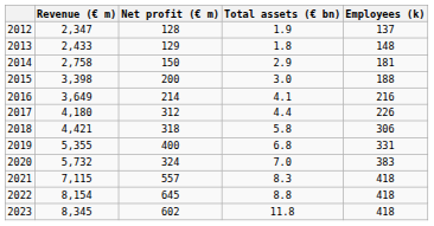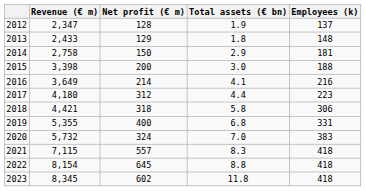 <table class="wikitable" style="text-align:center">
 <tr>
 <th></th>
 <th>Revenue (€ m)</th>
 <th>Net profit (€ m)</th>
 <th>Total assets (€ bn)</th>
 <th>Employees (k)</th>
 </tr>
 <tr>
 <td>2012</td>
 <td>2,347</td>
 <td>128</td>
 <td>1.9</td>
 <td>137</td>
 </tr>
 <tr>
 <td>2013</td>
 <td>2,433</td>
 <td>129</td>
 <td>1.8</td>
 <td>148</td>
 </tr>
 <tr>
 <td>2014</td>
 <td>2,758</td>
 <td>150</td>
 <td>2.9</td>
 <td>181</td>
 </tr>
 <tr>
 <td>2015</td>
 <td>3,398</td>
 <td>200</td>
 <td>3.0</td>
 <td>188</td>
 </tr>
 <tr>
 <td>2016</td>
 <td>3,649</td>
 <td>214</td>
 <td>4.1</td>
 <td>216</td>
 </tr>
 <tr>
 <td>2017</td>
 <td>4,180</td>
 <td>312</td>
 <td>4.4</td>
-<td>226</td>
+<td>223</td>
 </tr>
 <tr>
 <td>2018</td>
 <td>4,421</td>
 <td>318</td>
 <td>5.8</td>
 <td>306</td>
 </tr>
 <tr>
 <td>2019</td>
 <td>5,355</td>
 <td>400</td>
 <td>6.8</td>
 <td>331</td>
 </tr>
 <tr>
 <td>2020</td>
 <td>5,732</td>
 <td>324</td>
 <td>7.0</td>
 <td>383</td>
 </tr>
 <tr>
 <td>2021</td>
 <td>7,115</td>
 <td>557</td>
 <td>8.3</td>
 <td>418</td>
 </tr>
 <tr>
 <td>2022</td>
 <td>8,154</td>
 <td>645</td>
 <td>8.8</td>
 <td>418</td>
 </tr>
 <tr>
 <td>2023</td>
 <td>8,345</td>
 <td>602</td>
 <td>11.8</td>
 <td>418</td>
 </tr>
 </table>
